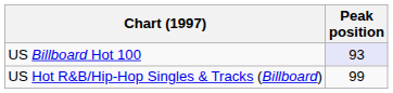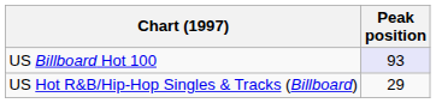 <table class="wikitable sortable">
 <tr>
 <th>Chart (1997)</th>
 <th>Peak<br>position</th>
 </tr>
 <tr>
 <td>US <a href='#'><em>Billboard</em> Hot 100</a></td>
 <td align=center style="background: lavender;">93</td>
 </tr>
 <tr>
 <td>US <a href='#'>Hot R&B/Hip-Hop Singles & Tracks</a> (<em><a href='#'>Billboard</a></em>)</td>
-<td align=center>99</td>
+<td align=center>29</td>
 </tr>
 </table>
